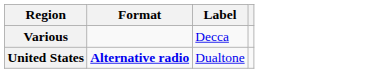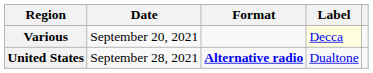 <table class="wikitable plainrowheaders">
 <tr>
 <th scope="col">Region</th>
+<th scope="col">Date</th>
 <th scope="col">Format</th>
 <th scope="col">Label</th>
 <th scope="col"></th>
 </tr>
 <tr>
 <th scope="row">Various</th>
+<td>September 20, 2021</td>
 <td></td>
-<td><a href='#'>Decca</a></td>
+<td style="background: lightyellow;"><a href='#'>Decca</a></td>
 <td></td>
 </tr>
 <tr>
 <th scope="row">United States</th>
+<td>September 28, 2021</td>
 <td><strong><a href='#'>Alternative radio</a></strong></td>
 <td><a href='#'>Dualtone</a></td>
 <td></td>
 </tr>
 </table>
